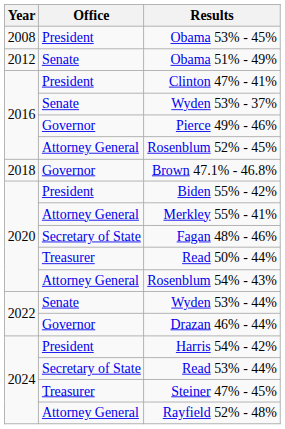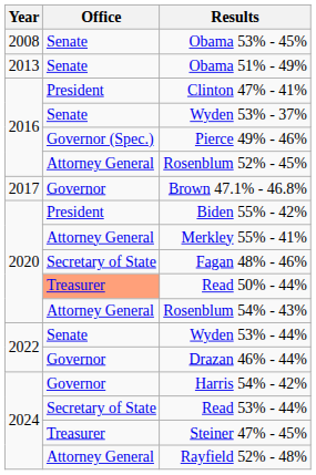 <table class=wikitable>
 <tr>
 <th>Year</th>
 <th>Office</th>
 <th>Results</th>
 </tr>
 <tr>
 <td>2008</td>
-<td><a href='#'>President</a></td>
+<td><a href='#'>Senate</a></td>
 <td align="right" ><a href='#'>Obama</a> 53% - 45%</td>
 </tr>
 <tr>
-<td>2012</td>
+<td>2013</td>
 <td><a href='#'>Senate</a></td>
 <td align="right" ><a href='#'>Obama</a> 51% - 49%</td>
 </tr>
 <tr>
 <td rowspan=4>2016</td>
 <td><a href='#'>President</a></td>
 <td align="right" ><a href='#'>Clinton</a> 47% - 41%</td>
 </tr>
 <tr>
 <td><a href='#'>Senate</a></td>
 <td align="right" ><a href='#'>Wyden</a> 53% - 37%</td>
 </tr>
 <tr>
-<td><a href='#'>Governor</a></td>
+<td><a href='#'>Governor (Spec.)</a></td>
 <td align="right" ><a href='#'>Pierce</a> 49% - 46%</td>
 </tr>
 <tr>
 <td><a href='#'>Attorney General</a></td>
 <td align="right" ><a href='#'>Rosenblum</a> 52% - 45%</td>
 </tr>
 <tr>
-<td>2018</td>
+<td>2017</td>
 <td><a href='#'>Governor</a></td>
 <td align="right" ><a href='#'>Brown</a> 47.1% - 46.8%</td>
 </tr>
 <tr>
 <td rowspan=5>2020</td>
 <td><a href='#'>President</a></td>
 <td align="right" ><a href='#'>Biden</a> 55% - 42%</td>
 </tr>
 <tr>
 <td><a href='#'>Attorney General</a></td>
 <td align="right" ><a href='#'>Merkley</a> 55% - 41%</td>
 </tr>
 <tr>
 <td><a href='#'>Secretary of State</a></td>
 <td align="right" ><a href='#'>Fagan</a> 48% - 46%</td>
 </tr>
 <tr>
-<td><a href='#'>Treasurer</a></td>
+<td style="background: lightsalmon;"><a href='#'>Treasurer</a></td>
 <td align="right" ><a href='#'>Read</a> 50% - 44%</td>
 </tr>
 <tr>
 <td><a href='#'>Attorney General</a></td>
 <td align="right" ><a href='#'>Rosenblum</a> 54% - 43%</td>
 </tr>
 <tr>
 <td rowspan=2>2022</td>
 <td><a href='#'>Senate</a></td>
 <td align="right" ><a href='#'>Wyden</a> 53% - 44%</td>
 </tr>
 <tr>
 <td><a href='#'>Governor</a></td>
 <td align="right" ><a href='#'>Drazan</a> 46% - 44%</td>
 </tr>
 <tr>
 <td rowspan=4>2024</td>
-<td><a href='#'>President</a></td>
+<td><a href='#'>Governor</a></td>
 <td align="right" ><a href='#'>Harris</a> 54% - 42%</td>
 </tr>
 <tr>
 <td><a href='#'>Secretary of State</a></td>
 <td align="right" ><a href='#'>Read</a> 53% - 44%</td>
 </tr>
 <tr>
 <td><a href='#'>Treasurer</a></td>
 <td align="right" ><a href='#'>Steiner</a> 47% - 45%</td>
 </tr>
 <tr>
 <td><a href='#'>Attorney General</a></td>
 <td align="right" ><a href='#'>Rayfield</a> 52% - 48%</td>
 </tr>
 </table>
